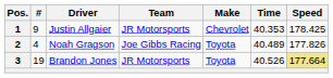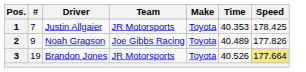 <table class="wikitable" style="font-size:95%">
 <tr>
 <th>Pos.</th>
 <th>#</th>
 <th>Driver</th>
 <th>Team</th>
 <th>Make</th>
 <th>Time</th>
 <th>Speed</th>
 </tr>
 <tr>
 <th>1</th>
-<td>9</td>
+<td>7</td>
 <td><a href='#'>Justin Allgaier</a></td>
 <td><a href='#'>JR Motorsports</a></td>
-<td><a href='#'>Chevrolet</a></td>
+<td><a href='#'>Toyota</a></td>
 <td>40.353</td>
 <td>178.425</td>
 </tr>
 <tr>
 <th>2</th>
-<td>4</td>
+<td>9</td>
 <td><a href='#'>Noah Gragson</a></td>
 <td><a href='#'>Joe Gibbs Racing</a></td>
 <td><a href='#'>Toyota</a></td>
 <td>40.489</td>
 <td>177.826</td>
 </tr>
 <tr>
 <th>3</th>
 <td>19</td>
 <td><a href='#'>Brandon Jones</a></td>
 <td><a href='#'>JR Motorsports</a></td>
 <td><a href='#'>Toyota</a></td>
 <td>40.526</td>
 <td style="background: khaki;">177.664</td>
 </tr>
 <tr>
 <th colspan="7"></th>
 </tr>
 </table>
